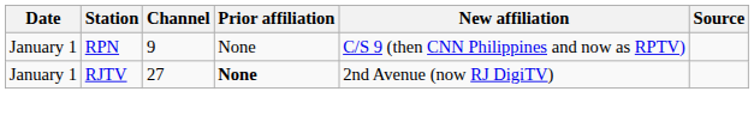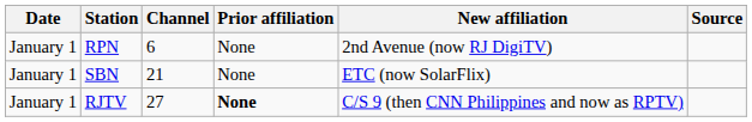 <table class="wikitable">
 <tr>
 <th>Date</th>
 <th>Station</th>
 <th>Channel</th>
 <th>Prior affiliation</th>
 <th>New affiliation</th>
 <th>Source</th>
 </tr>
 <tr>
 <td>January 1</td>
 <td><a href='#'>RPN</a></td>
-<td>9</td>
+<td>6</td>
 <td>None</td>
-<td><a href='#'>C/S 9</a> (then <a href='#'>CNN Philippines</a> and now as <a href='#'>RPTV)</a></td>
+<td>2nd Avenue (now <a href='#'>RJ DigiTV</a>)</td>
+<td></td>
+</tr>
+<tr>
+<td>January 1</td>
+<td><a href='#'>SBN</a></td>
+<td>21</td>
+<td>None</td>
+<td><a href='#'>ETC</a> (now SolarFlix)</td>
 <td></td>
 </tr>
 <tr>
 <td>January 1</td>
 <td><a href='#'>RJTV</a></td>
 <td>27</td>
 <td><strong>None</strong></td>
-<td>2nd Avenue (now <a href='#'>RJ DigiTV</a>)</td>
+<td><a href='#'>C/S 9</a> (then <a href='#'>CNN Philippines</a> and now as <a href='#'>RPTV)</a></td>
 </tr>
 </table>
